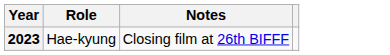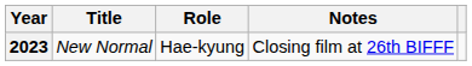 <table class="wikitable plainrowheaders sortable">
 <tr>
 <th scope="col">Year</th>
+<th scope="col">Title</th>
 <th scope="col">Role</th>
 <th scope="col" class="unsortable">Notes</th>
 <th scope="col" class="unsortable"></th>
 </tr>
 <tr>
 <th scope="row">2023</th>
+<td><em>New Normal</em></td>
 <td>Hae-kyung</td>
 <td>Closing film at <a href='#'>26th BIFFF</a></td>
 <td style="text-align:center"></td>
 </tr>
 </table>
